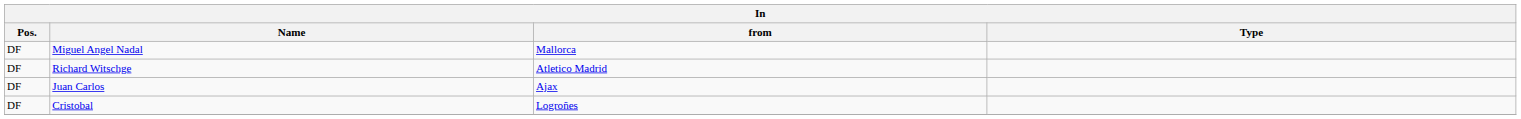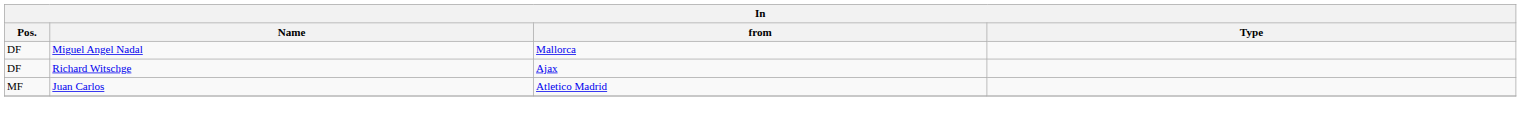 <table class="wikitable" style="font-size:90%;width:99%;">
 <tr>
 <th colspan="4">In</th>
 </tr>
 <tr>
 <th width=3%>Pos.</th>
 <th width=32%>Name</th>
 <th width=30%>from</th>
 <th width=35%>Type</th>
 </tr>
 <tr>
 <td>DF</td>
 <td><a href='#'>Miguel Angel Nadal</a></td>
 <td><a href='#'>Mallorca</a></td>
 <td></td>
 </tr>
 <tr>
 <td>DF</td>
 <td><a href='#'>Richard Witschge</a></td>
-<td><a href='#'>Atletico Madrid</a></td>
-<td></td>
-</tr>
-<tr>
-<td>DF</td>
-<td><a href='#'>Juan Carlos</a></td>
 <td><a href='#'>Ajax</a></td>
 <td></td>
 </tr>
 <tr>
-<td>DF</td>
-<td><a href='#'>Cristobal</a></td>
-<td><a href='#'>Logroñes</a></td>
+<td>MF</td>
+<td><a href='#'>Juan Carlos</a></td>
+<td><a href='#'>Atletico Madrid</a></td>
 <td></td>
 </tr>
 <tr>
 </tr>
 </table>
